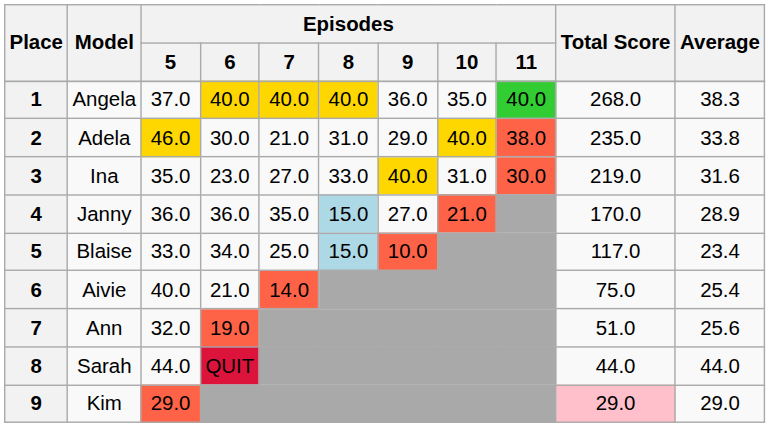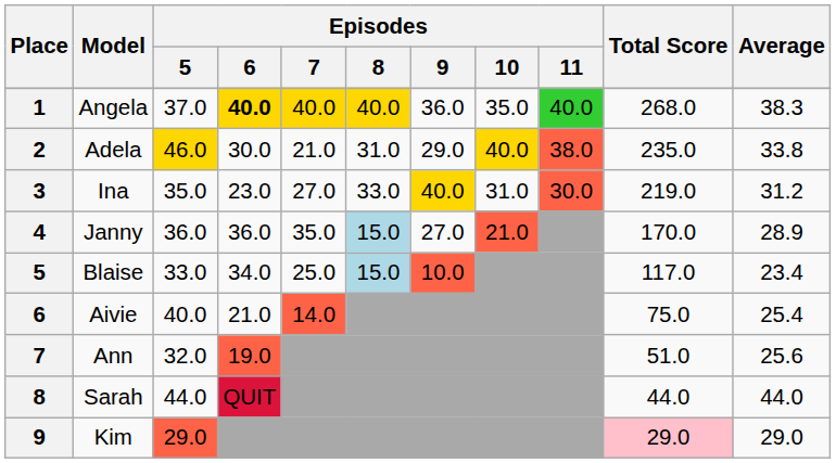 <table style="text-align: center; font-size:90%; line-height:20px;" class="wikitable sortable">
 <tr>
 <th rowspan="2">Place</th>
 <th rowspan="2">Model</th>
 <th colspan="7">Episodes</th>
 <th rowspan="2">Total Score</th>
 <th rowspan="2">Average</th>
 </tr>
 <tr>
 <th width="35">5</th>
 <th width="35">6</th>
 <th width="35">7</th>
 <th width="35">8</th>
 <th width="35">9</th>
 <th width="35">10</th>
 <th width="35">11</th>
 </tr>
 <tr>
 </tr>
 <tr>
 <th>1</th>
 <td>Angela</td>
 <td>37.0</td>
-<td style="background:gold;">40.0</td>
+<td style="background:gold;"><strong>40.0</strong></td>
 <td style="background:gold;">40.0</td>
 <td style="background:gold;">40.0</td>
 <td>36.0</td>
 <td>35.0</td>
 <td style="background:limegreen">40.0</td>
 <td>268.0</td>
 <td>38.3</td>
 </tr>
 <tr>
 <th>2</th>
 <td>Adela</td>
 <td style="background:gold;">46.0</td>
 <td>30.0</td>
 <td>21.0</td>
 <td>31.0</td>
 <td>29.0</td>
 <td style="background:gold;">40.0</td>
 <td style="background:tomato">38.0</td>
 <td>235.0</td>
 <td>33.8</td>
 </tr>
 <tr>
 <th>3</th>
 <td>Ina</td>
 <td>35.0</td>
 <td>23.0</td>
 <td>27.0</td>
 <td>33.0</td>
 <td style="background:gold;">40.0</td>
 <td>31.0</td>
 <td style="background:tomato">30.0</td>
 <td>219.0</td>
-<td>31.6</td>
+<td>31.2</td>
 </tr>
 <tr>
 <th>4</th>
 <td>Janny</td>
 <td>36.0</td>
 <td>36.0</td>
 <td>35.0</td>
 <td style="background:lightblue;">15.0</td>
 <td>27.0</td>
 <td style="background:tomato;">21.0</td>
 <td style="background:darkgray;" colspan="1"></td>
 <td>170.0</td>
 <td>28.9</td>
 </tr>
 <tr>
 <th>5</th>
 <td>Blaise</td>
 <td>33.0</td>
 <td>34.0</td>
 <td>25.0</td>
 <td style="background:lightblue;">15.0</td>
 <td style="background:tomato;">10.0</td>
 <td style="background:darkgray;" colspan="2"></td>
 <td>117.0</td>
 <td>23.4</td>
 </tr>
 <tr>
 <th>6</th>
 <td>Aivie</td>
 <td>40.0</td>
 <td>21.0</td>
 <td style="background:tomato;">14.0</td>
 <td style="background:darkgray;" colspan="4"></td>
 <td>75.0</td>
 <td>25.4</td>
 </tr>
 <tr>
 <th>7</th>
 <td>Ann</td>
 <td>32.0</td>
 <td style="background:tomato;">19.0</td>
 <td style="background:darkgray;" colspan="5"></td>
 <td>51.0</td>
 <td>25.6</td>
 </tr>
 <tr>
 <th>8</th>
 <td>Sarah</td>
 <td>44.0</td>
 <td style="background:crimson;"><span>QUIT</span></td>
 <td style="background:darkgray;" colspan="5"></td>
 <td>44.0</td>
 <td>44.0</td>
 </tr>
 <tr>
 <th>9</th>
 <td>Kim</td>
 <td style="background:tomato;">29.0</td>
 <td style="background:darkgray;" colspan="6"></td>
 <td style="background: pink;">29.0</td>
 <td>29.0</td>
 </tr>
 </table>
